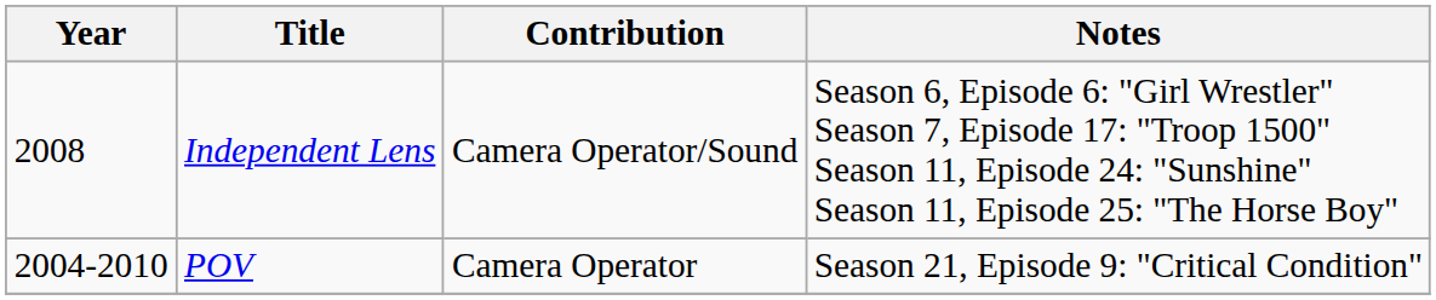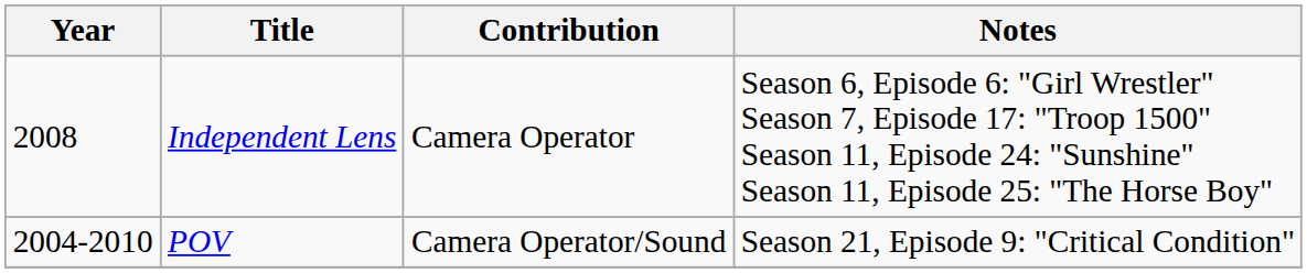 <table class="wikitable sortable">
 <tr>
 <th>Year</th>
 <th>Title</th>
 <th>Contribution</th>
 <th class="unsortable">Notes</th>
 </tr>
 <tr>
 <td>2008</td>
 <td><em><a href='#'>Independent Lens</a></em></td>
-<td>Camera Operator/Sound</td>
+<td>Camera Operator</td>
 <td>Season 6, Episode 6: "Girl Wrestler"<br>Season 7, Episode 17: "Troop 1500"<br>Season 11, Episode 24: "Sunshine"<br>Season 11, Episode 25: "The Horse Boy"</td>
 </tr>
 <tr>
 <td>2004-2010</td>
 <td><em><a href='#'>POV</a></em></td>
-<td>Camera Operator</td>
+<td>Camera Operator/Sound</td>
 <td>Season 21, Episode 9: "Critical Condition"</td>
 </tr>
 <tr>
 </tr>
 </table>
